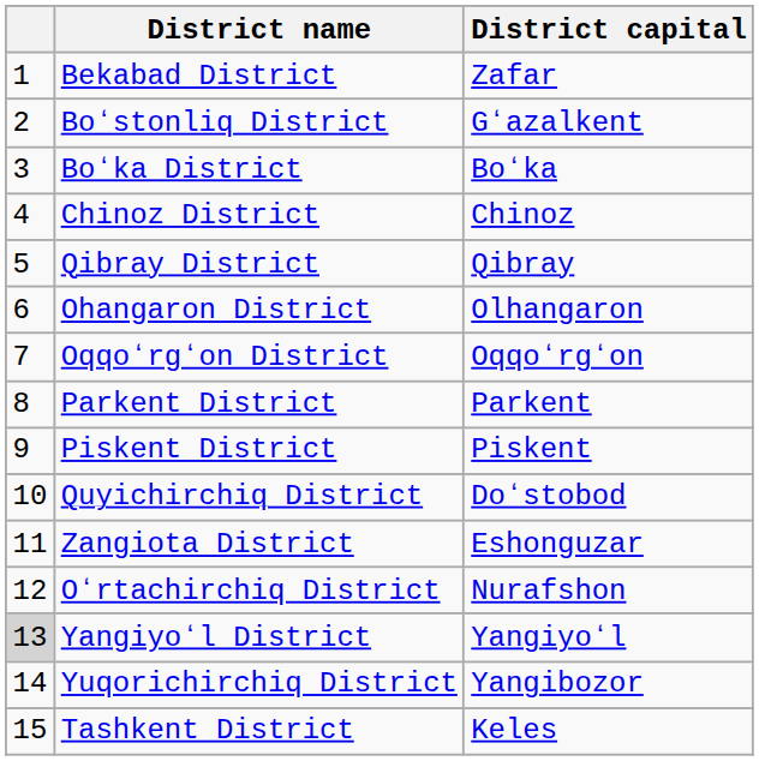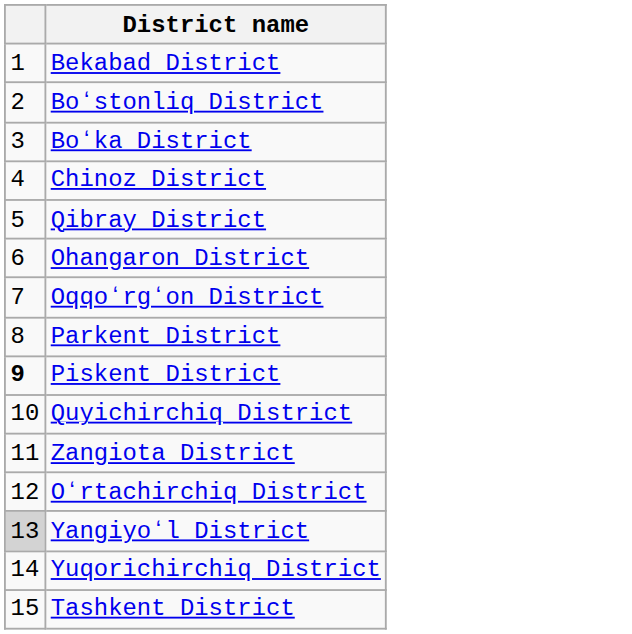 <table class="wikitable sortable">
 <tr>
 <th></th>
 <th>District name</th>
-<th>District capital</th>
 </tr>
 <tr>
 <td>1</td>
 <td><a href='#'>Bekabad District</a></td>
-<td><a href='#'>Zafar</a></td>
 </tr>
 <tr>
 <td>2</td>
 <td><a href='#'>Boʻstonliq District</a></td>
-<td><a href='#'>Gʻazalkent</a></td>
 </tr>
 <tr>
 <td>3</td>
 <td><a href='#'>Boʻka District</a></td>
-<td><a href='#'>Boʻka</a></td>
 </tr>
 <tr>
 <td>4</td>
 <td><a href='#'>Chinoz District</a></td>
-<td><a href='#'>Chinoz</a></td>
 </tr>
 <tr>
 <td>5</td>
 <td><a href='#'>Qibray District</a></td>
-<td><a href='#'>Qibray</a></td>
 </tr>
 <tr>
 <td>6</td>
 <td><a href='#'>Ohangaron District</a></td>
-<td><a href='#'>Olhangaron</a></td>
 </tr>
 <tr>
 <td>7</td>
 <td><a href='#'>Oqqoʻrgʻon District</a></td>
-<td><a href='#'>Oqqoʻrgʻon</a></td>
 </tr>
 <tr>
 <td>8</td>
 <td><a href='#'>Parkent District</a></td>
-<td><a href='#'>Parkent</a></td>
 </tr>
 <tr>
-<td>9</td>
+<td><strong>9</strong></td>
 <td><a href='#'>Piskent District</a></td>
-<td><a href='#'>Piskent</a></td>
 </tr>
 <tr>
 <td>10</td>
 <td><a href='#'>Quyichirchiq District</a></td>
-<td><a href='#'>Doʻstobod</a></td>
 </tr>
 <tr>
 <td>11</td>
 <td><a href='#'>Zangiota District</a></td>
-<td><a href='#'>Eshonguzar</a></td>
 </tr>
 <tr>
 <td>12</td>
 <td><a href='#'>Oʻrtachirchiq District</a></td>
-<td><a href='#'>Nurafshon</a></td>
 </tr>
 <tr>
 <td style="background: lightgrey;">13</td>
 <td><a href='#'>Yangiyoʻl District</a></td>
-<td><a href='#'>Yangiyoʻl</a></td>
 </tr>
 <tr>
 <td>14</td>
 <td><a href='#'>Yuqorichirchiq District</a></td>
-<td><a href='#'>Yangibozor</a></td>
 </tr>
 <tr>
 <td>15</td>
 <td><a href='#'>Tashkent District</a></td>
-<td><a href='#'>Keles</a></td>
 </tr>
 </table>
